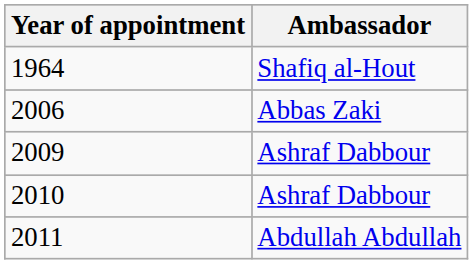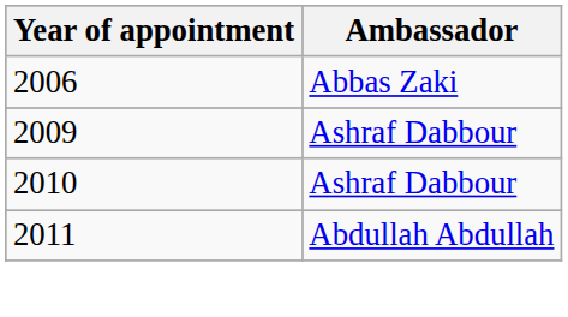 <table class="wikitable">
 <tr>
 <th>Year of appointment</th>
 <th>Ambassador</th>
-</tr>
-<tr>
-<td>1964</td>
-<td><a href='#'>Shafiq al-Hout</a></td>
 </tr>
 <tr>
 <td>2006</td>
 <td><a href='#'>Abbas Zaki</a></td>
 </tr>
 <tr>
 <td>2009</td>
 <td><a href='#'>Ashraf Dabbour</a></td>
 </tr>
 <tr>
 <td>2010</td>
 <td><a href='#'>Ashraf Dabbour</a></td>
 </tr>
 <tr>
 <td>2011</td>
 <td><a href='#'>Abdullah Abdullah</a></td>
 </tr>
 </table>
